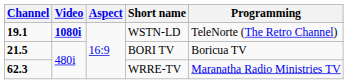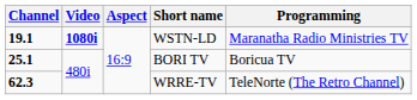 <table class="wikitable">
 <tr>
 <th><a href='#'>Channel</a></th>
 <th><a href='#'>Video</a></th>
 <th><a href='#'>Aspect</a></th>
 <th>Short name</th>
 <th>Programming</th>
 </tr>
 <tr>
 <td><strong>19.1</strong></td>
 <td><strong><a href='#'>1080i</a></strong></td>
 <td rowspan=3><a href='#'>16:9</a></td>
 <td>WSTN-LD</td>
-<td>TeleNorte (<a href='#'>The Retro Channel</a>)</td>
+<td><a href='#'>Maranatha Radio Ministries TV</a></td>
 </tr>
 <tr>
-<td><strong>21.5</strong></td>
+<td><strong>25.1</strong></td>
 <td rowspan=2><a href='#'>480i</a></td>
 <td>BORI TV</td>
 <td>Boricua TV</td>
 </tr>
 <tr>
 <td><strong>62.3</strong></td>
 <td>WRRE-TV</td>
-<td><a href='#'>Maranatha Radio Ministries TV</a></td>
+<td>TeleNorte (<a href='#'>The Retro Channel</a>)</td>
 </tr>
 </table>
